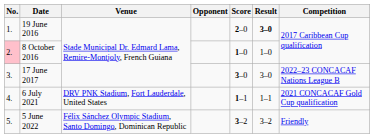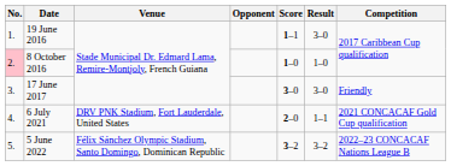 <table class="wikitable" style="font-size:85%;">
 <tr>
 <th>No.</th>
 <th>Date</th>
 <th>Venue</th>
 <th>Opponent</th>
 <th>Score</th>
 <th>Result</th>
 <th>Competition</th>
 </tr>
 <tr>
 <td>1.</td>
 <td>19 June 2016</td>
 <td rowspan="3"><a href='#'>Stade Municipal Dr. Edmard Lama</a>, <a href='#'>Remire-Montjoly</a>, French Guiana</td>
 <td></td>
-<td align=center><strong>2</strong>–0</td>
-<td align=center><strong>3–0</strong></td>
+<td align=center><strong>1</strong>–1</td>
+<td align=center>3–0</td>
 <td rowspan="2"><a href='#'>2017 Caribbean Cup qualification</a></td>
 </tr>
 <tr>
 <td style="background: pink;">2.</td>
 <td>8 October 2016</td>
 <td></td>
 <td align=center><strong>1</strong>–0</td>
 <td align=center>1–0</td>
 </tr>
 <tr>
 <td>3.</td>
 <td>17 June 2017</td>
 <td></td>
 <td align=center><strong>3</strong>–0</td>
 <td align=center>3–0</td>
-<td><a href='#'>2022–23 CONCACAF Nations League B</a></td>
+<td><a href='#'>Friendly</a></td>
 </tr>
 <tr>
 <td>4.</td>
 <td>6 July 2021</td>
 <td><a href='#'>DRV PNK Stadium</a>, <a href='#'>Fort Lauderdale</a>, United States</td>
 <td></td>
-<td align=center><strong>1</strong>–1</td>
+<td align=center><strong>2</strong>–0</td>
 <td align=center>1–1</td>
 <td><a href='#'>2021 CONCACAF Gold Cup qualification</a></td>
 </tr>
 <tr>
 <td>5.</td>
 <td>5 June 2022</td>
 <td><a href='#'>Félix Sánchez Olympic Stadium</a>, <a href='#'>Santo Domingo</a>, Dominican Republic</td>
 <td></td>
 <td align=center><strong>3</strong>–2</td>
 <td align=center>3–2</td>
-<td><a href='#'>Friendly</a></td>
+<td><a href='#'>2022–23 CONCACAF Nations League B</a></td>
 </tr>
 </table>
